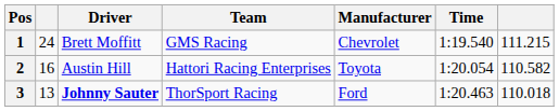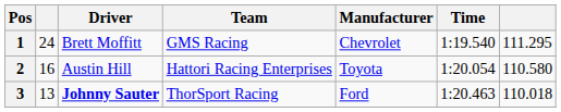 <table class="wikitable" style="font-size:95%">
 <tr>
 <th>Pos</th>
 <th></th>
 <th>Driver</th>
 <th>Team</th>
 <th>Manufacturer</th>
 <th>Time</th>
 <th></th>
 </tr>
 <tr>
 <th>1</th>
 <td>24</td>
 <td><a href='#'>Brett Moffitt</a></td>
 <td><a href='#'>GMS Racing</a></td>
 <td><a href='#'>Chevrolet</a></td>
 <td>1:19.540</td>
-<td>111.215</td>
+<td>111.295</td>
 </tr>
 <tr>
 <th>2</th>
 <td>16</td>
 <td><a href='#'>Austin Hill</a></td>
 <td><a href='#'>Hattori Racing Enterprises</a></td>
 <td><a href='#'>Toyota</a></td>
 <td>1:20.054</td>
-<td>110.582</td>
+<td>110.580</td>
 </tr>
 <tr>
 <th>3</th>
 <td>13</td>
 <td><strong><a href='#'>Johnny Sauter</a></strong></td>
 <td><a href='#'>ThorSport Racing</a></td>
 <td><a href='#'>Ford</a></td>
 <td>1:20.463</td>
 <td>110.018</td>
 </tr>
 <tr>
 </tr>
 </table>
